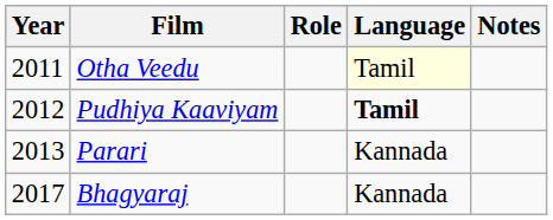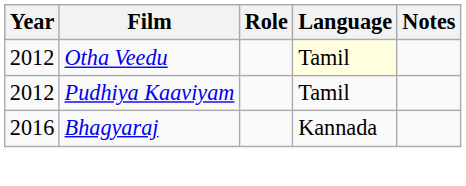 <table class="wikitable sortable">
 <tr style="background:#ccc; text-align:center;">
 <th>Year</th>
 <th>Film</th>
 <th>Role</th>
 <th>Language</th>
 <th>Notes</th>
 </tr>
 <tr>
-<td>2011</td>
+<td>2012</td>
 <td><em><a href='#'>Otha Veedu</a></em></td>
 <td></td>
 <td style="background: lightyellow;">Tamil</td>
 <td></td>
 </tr>
 <tr>
 <td>2012</td>
 <td><em><a href='#'>Pudhiya Kaaviyam</a></em></td>
 <td></td>
-<td><strong>Tamil</strong></td>
+<td>Tamil</td>
 <td></td>
 </tr>
 <tr>
-<td>2013</td>
-<td><em><a href='#'>Parari</a></em></td>
-<td></td>
-<td>Kannada</td>
-<td></td>
-</tr>
-<tr>
-<td>2017</td>
+<td>2016</td>
 <td><em><a href='#'>Bhagyaraj</a></em></td>
 <td></td>
 <td>Kannada</td>
 <td></td>
 </tr>
 </table>
